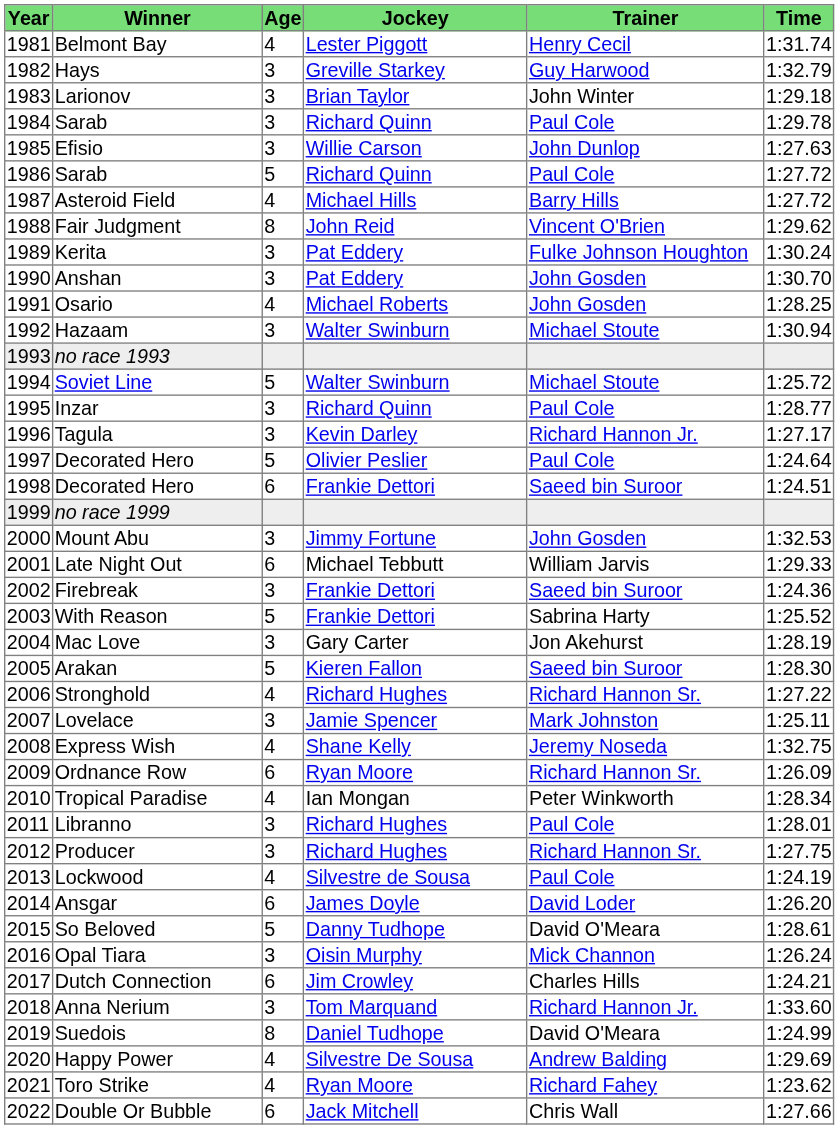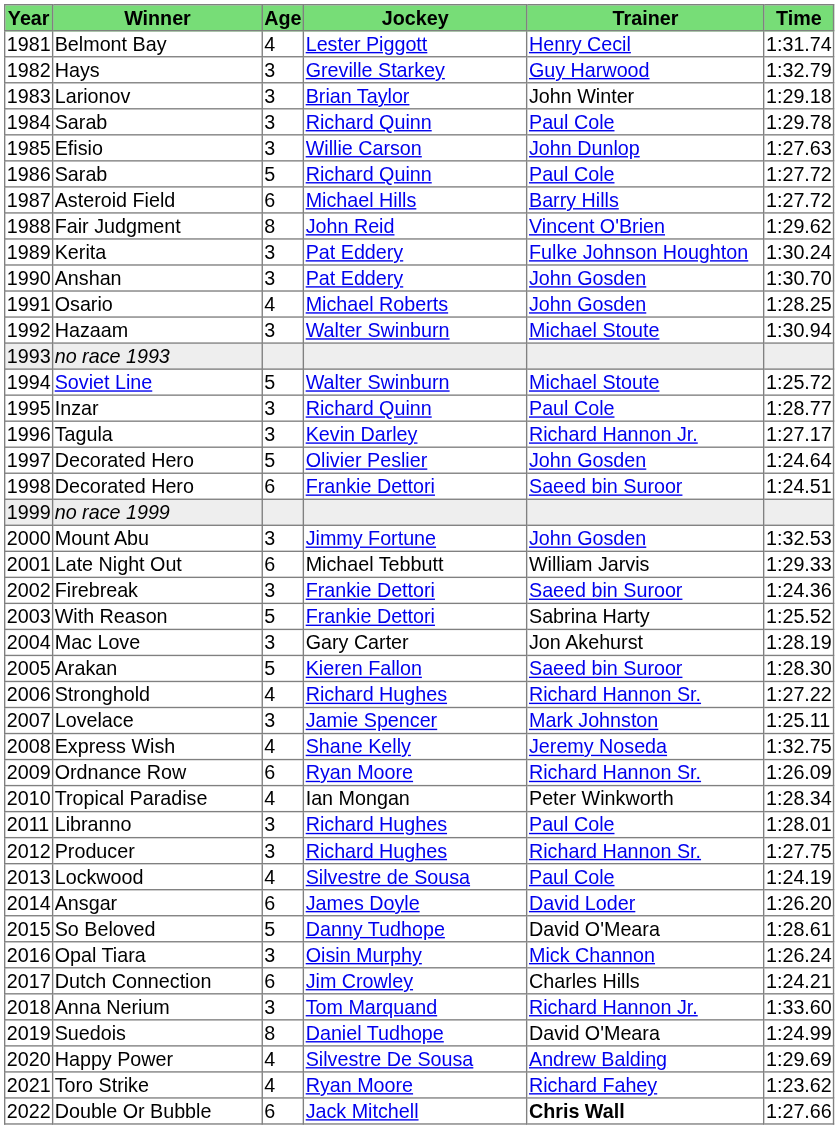 <table class = "sortable" | border="1" style="border-collapse: collapse; font-size:90%">
 <tr bgcolor="#77dd77" align="center">
 <th>Year</th>
 <th>Winner</th>
 <th>Age</th>
 <th>Jockey</th>
 <th>Trainer</th>
 <th>Time</th>
 </tr>
 <tr>
 <td>1981</td>
 <td width=150px>Belmont Bay</td>
 <td>4</td>
 <td width=160px><a href='#'>Lester Piggott</a></td>
 <td width=170px><a href='#'>Henry Cecil</a></td>
 <td>1:31.74</td>
 </tr>
 <tr>
 <td>1982</td>
 <td>Hays</td>
 <td>3</td>
 <td><a href='#'>Greville Starkey</a></td>
 <td><a href='#'>Guy Harwood</a></td>
 <td>1:32.79</td>
 </tr>
 <tr>
 <td>1983</td>
 <td>Larionov</td>
 <td>3</td>
 <td><a href='#'>Brian Taylor</a></td>
 <td>John Winter</td>
 <td>1:29.18</td>
 </tr>
 <tr>
 <td>1984</td>
 <td>Sarab</td>
 <td>3</td>
 <td><a href='#'>Richard Quinn</a></td>
 <td><a href='#'>Paul Cole</a></td>
 <td>1:29.78</td>
 </tr>
 <tr>
 <td>1985</td>
 <td>Efisio</td>
 <td>3</td>
 <td><a href='#'>Willie Carson</a></td>
 <td><a href='#'>John Dunlop</a></td>
 <td>1:27.63</td>
 </tr>
 <tr>
 <td>1986</td>
 <td>Sarab</td>
 <td>5</td>
 <td><a href='#'>Richard Quinn</a></td>
 <td><a href='#'>Paul Cole</a></td>
 <td>1:27.72</td>
 </tr>
 <tr>
 <td>1987</td>
 <td>Asteroid Field</td>
-<td>4</td>
+<td>6</td>
 <td><a href='#'>Michael Hills</a></td>
 <td><a href='#'>Barry Hills</a></td>
 <td>1:27.72</td>
 </tr>
 <tr>
 <td>1988</td>
 <td>Fair Judgment</td>
 <td>8</td>
 <td><a href='#'>John Reid</a></td>
 <td><a href='#'>Vincent O'Brien</a></td>
 <td>1:29.62</td>
 </tr>
 <tr>
 <td>1989</td>
 <td>Kerita</td>
 <td>3</td>
 <td><a href='#'>Pat Eddery</a></td>
 <td><a href='#'>Fulke Johnson Houghton</a></td>
 <td>1:30.24</td>
 </tr>
 <tr>
 <td>1990</td>
 <td>Anshan</td>
 <td>3</td>
 <td><a href='#'>Pat Eddery</a></td>
 <td><a href='#'>John Gosden</a></td>
 <td>1:30.70</td>
 </tr>
 <tr>
 <td>1991</td>
 <td>Osario</td>
 <td>4</td>
 <td><a href='#'>Michael Roberts</a></td>
 <td><a href='#'>John Gosden</a></td>
 <td>1:28.25</td>
 </tr>
 <tr>
 <td>1992</td>
 <td>Hazaam</td>
 <td>3</td>
 <td><a href='#'>Walter Swinburn</a></td>
 <td><a href='#'>Michael Stoute</a></td>
 <td>1:30.94</td>
 </tr>
 <tr bgcolor="#eeeeee">
 <td><span>1993</span></td>
 <td><em>no race 1993</em> </td>
 <td></td>
 <td></td>
 <td></td>
 <td></td>
 </tr>
 <tr>
 <td>1994</td>
 <td><a href='#'>Soviet Line</a></td>
 <td>5</td>
 <td><a href='#'>Walter Swinburn</a></td>
 <td><a href='#'>Michael Stoute</a></td>
 <td>1:25.72</td>
 </tr>
 <tr>
 <td>1995</td>
 <td>Inzar</td>
 <td>3</td>
 <td><a href='#'>Richard Quinn</a></td>
 <td><a href='#'>Paul Cole</a></td>
 <td>1:28.77</td>
 </tr>
 <tr>
 <td>1996</td>
 <td>Tagula</td>
 <td>3</td>
 <td><a href='#'>Kevin Darley</a></td>
 <td><a href='#'>Richard Hannon Jr.</a></td>
 <td>1:27.17</td>
 </tr>
 <tr>
 <td>1997</td>
 <td>Decorated Hero</td>
 <td>5</td>
 <td><a href='#'>Olivier Peslier</a></td>
-<td><a href='#'>Paul Cole</a></td>
+<td><a href='#'>John Gosden</a></td>
 <td>1:24.64</td>
 </tr>
 <tr>
 <td>1998</td>
 <td>Decorated Hero</td>
 <td>6</td>
 <td><a href='#'>Frankie Dettori</a></td>
 <td><a href='#'>Saeed bin Suroor</a></td>
 <td>1:24.51</td>
 </tr>
 <tr bgcolor="#eeeeee">
 <td><span>1999</span></td>
 <td><em>no race 1999</em> </td>
 <td></td>
 <td></td>
 <td></td>
 <td></td>
 </tr>
 <tr>
 <td>2000</td>
 <td>Mount Abu</td>
 <td>3</td>
 <td><a href='#'>Jimmy Fortune</a></td>
 <td><a href='#'>John Gosden</a></td>
 <td>1:32.53</td>
 </tr>
 <tr>
 <td>2001</td>
 <td>Late Night Out</td>
 <td>6</td>
 <td>Michael Tebbutt</td>
 <td>William Jarvis</td>
 <td>1:29.33</td>
 </tr>
 <tr>
 <td>2002</td>
 <td>Firebreak</td>
 <td>3</td>
 <td><a href='#'>Frankie Dettori</a></td>
 <td><a href='#'>Saeed bin Suroor</a></td>
 <td>1:24.36</td>
 </tr>
 <tr>
 <td>2003</td>
 <td>With Reason</td>
 <td>5</td>
 <td><a href='#'>Frankie Dettori</a></td>
 <td>Sabrina Harty</td>
 <td>1:25.52</td>
 </tr>
 <tr>
 <td>2004</td>
 <td>Mac Love</td>
 <td>3</td>
 <td>Gary Carter</td>
 <td>Jon Akehurst</td>
 <td>1:28.19</td>
 </tr>
 <tr>
 <td>2005</td>
 <td>Arakan</td>
 <td>5</td>
 <td><a href='#'>Kieren Fallon</a></td>
 <td><a href='#'>Saeed bin Suroor</a></td>
 <td>1:28.30</td>
 </tr>
 <tr>
 <td>2006</td>
 <td>Stronghold</td>
 <td>4</td>
 <td><a href='#'>Richard Hughes</a></td>
 <td><a href='#'>Richard Hannon Sr.</a></td>
 <td>1:27.22</td>
 </tr>
 <tr>
 <td>2007</td>
 <td>Lovelace</td>
 <td>3</td>
 <td><a href='#'>Jamie Spencer</a></td>
 <td><a href='#'>Mark Johnston</a></td>
 <td>1:25.11</td>
 </tr>
 <tr>
 <td>2008</td>
 <td>Express Wish</td>
 <td>4</td>
 <td><a href='#'>Shane Kelly</a></td>
 <td><a href='#'>Jeremy Noseda</a></td>
 <td>1:32.75</td>
 </tr>
 <tr>
 <td>2009</td>
 <td>Ordnance Row</td>
 <td>6</td>
 <td><a href='#'>Ryan Moore</a></td>
 <td><a href='#'>Richard Hannon Sr.</a></td>
 <td>1:26.09</td>
 </tr>
 <tr>
 <td>2010</td>
 <td>Tropical Paradise</td>
 <td>4</td>
 <td>Ian Mongan</td>
 <td>Peter Winkworth</td>
 <td>1:28.34</td>
 </tr>
 <tr>
 <td>2011</td>
 <td>Libranno</td>
 <td>3</td>
 <td><a href='#'>Richard Hughes</a></td>
 <td><a href='#'>Paul Cole</a></td>
 <td>1:28.01</td>
 </tr>
 <tr>
 <td>2012</td>
 <td>Producer</td>
 <td>3</td>
 <td><a href='#'>Richard Hughes</a></td>
 <td><a href='#'>Richard Hannon Sr.</a></td>
 <td>1:27.75</td>
 </tr>
 <tr>
 <td>2013</td>
 <td>Lockwood</td>
 <td>4</td>
 <td><a href='#'>Silvestre de Sousa</a></td>
 <td><a href='#'>Paul Cole</a></td>
 <td>1:24.19</td>
 </tr>
 <tr>
 <td>2014</td>
 <td>Ansgar</td>
 <td>6</td>
 <td><a href='#'>James Doyle</a></td>
 <td><a href='#'>David Loder</a></td>
 <td>1:26.20</td>
 </tr>
 <tr>
 <td>2015</td>
 <td>So Beloved</td>
 <td>5</td>
 <td><a href='#'>Danny Tudhope</a></td>
 <td>David O'Meara</td>
 <td>1:28.61</td>
 </tr>
 <tr>
 <td>2016</td>
 <td>Opal Tiara</td>
 <td>3</td>
 <td><a href='#'>Oisin Murphy</a></td>
 <td><a href='#'>Mick Channon</a></td>
 <td>1:26.24</td>
 </tr>
 <tr>
 <td>2017</td>
 <td>Dutch Connection</td>
 <td>6</td>
 <td><a href='#'>Jim Crowley</a></td>
 <td>Charles Hills</td>
 <td>1:24.21</td>
 </tr>
 <tr>
 <td>2018</td>
 <td>Anna Nerium</td>
 <td>3</td>
 <td><a href='#'>Tom Marquand</a></td>
 <td><a href='#'>Richard Hannon Jr.</a></td>
 <td>1:33.60</td>
 </tr>
 <tr>
 <td>2019</td>
 <td>Suedois</td>
 <td>8</td>
 <td><a href='#'>Daniel Tudhope</a></td>
 <td>David O'Meara</td>
 <td>1:24.99</td>
 </tr>
 <tr>
 <td>2020</td>
 <td>Happy Power</td>
 <td>4</td>
 <td><a href='#'>Silvestre De Sousa</a></td>
 <td><a href='#'>Andrew Balding</a></td>
 <td>1:29.69</td>
 </tr>
 <tr>
 <td>2021</td>
 <td>Toro Strike</td>
 <td>4</td>
 <td><a href='#'>Ryan Moore</a></td>
 <td><a href='#'>Richard Fahey</a></td>
 <td>1:23.62</td>
 </tr>
 <tr>
 <td>2022</td>
 <td>Double Or Bubble</td>
 <td>6</td>
 <td><a href='#'>Jack Mitchell</a></td>
-<td>Chris Wall</td>
+<td><strong>Chris Wall</strong></td>
 <td>1:27.66</td>
 </tr>
 </table>
